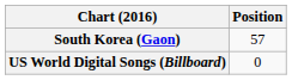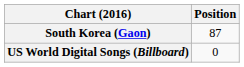 <table class="wikitable plainrowheaders" style="text-align:center">
 <tr>
 <th scope="col">Chart (2016)</th>
 <th scope="col">Position</th>
 </tr>
 <tr>
 <th scope="row">South Korea (<a href='#'>Gaon</a>)</th>
-<td>57</td>
+<td>87</td>
 </tr>
 <tr>
 <th scope="row">US World Digital Songs (<em>Billboard</em>)</th>
 <td>0</td>
 </tr>
 </table>
